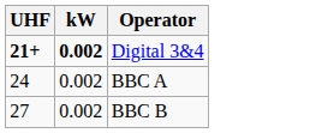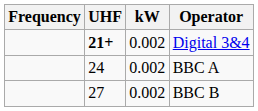 <table class="wikitable sortable">
 <tr>
+<th>Frequency</th>
 <th>UHF</th>
 <th>kW</th>
 <th>Operator</th>
 </tr>
 <tr>
+<td></td>
 <td><strong>21+</strong></td>
-<td><strong>0.002</strong></td>
+<td>0.002</td>
 <td><a href='#'>Digital 3&4</a></td>
 </tr>
 <tr>
+<td></td>
 <td>24</td>
 <td>0.002</td>
 <td>BBC A</td>
 </tr>
 <tr>
+<td></td>
 <td>27</td>
 <td>0.002</td>
 <td>BBC B</td>
 </tr>
 </table>
